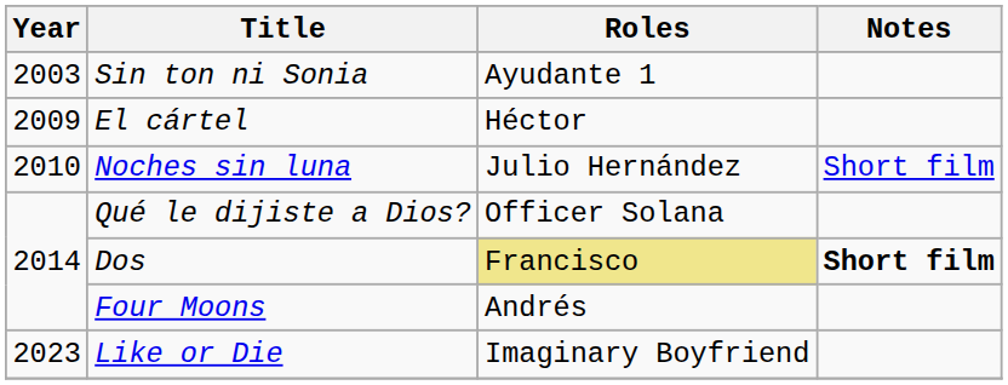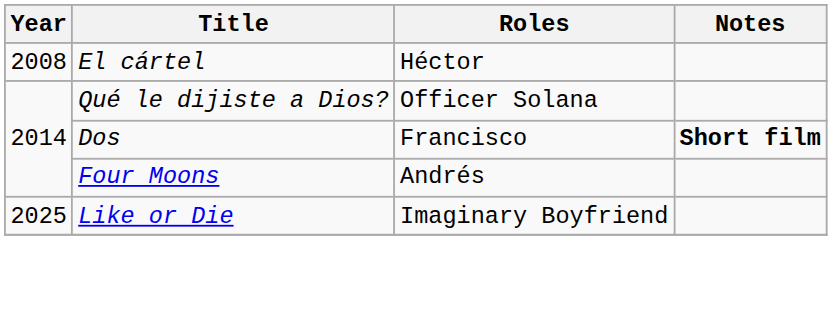 <table class="wikitable sortable">
 <tr>
 <th>Year</th>
 <th>Title</th>
 <th>Roles</th>
 <th>Notes</th>
 </tr>
 <tr>
-<td>2003</td>
-<td><em>Sin ton ni Sonia</em></td>
-<td>Ayudante 1</td>
-<td></td>
-</tr>
-<tr>
-<td>2009</td>
+<td>2008</td>
 <td><em>El cártel</em></td>
 <td>Héctor</td>
 <td></td>
-</tr>
-<tr>
-<td>2010</td>
-<td><em><a href='#'>Noches sin luna</a></em></td>
-<td>Julio Hernández</td>
-<td><a href='#'>Short film</a></td>
 </tr>
 <tr>
 <td rowspan="3">2014</td>
 <td><em>Qué le dijiste a Dios?</em></td>
 <td>Officer Solana</td>
 <td></td>
 </tr>
 <tr>
 <td><em>Dos</em></td>
-<td style="background: khaki;">Francisco</td>
+<td>Francisco</td>
 <td><strong>Short film</strong></td>
 </tr>
 <tr>
 <td><em><a href='#'>Four Moons</a></em></td>
 <td>Andrés</td>
 <td></td>
 </tr>
 <tr>
-<td>2023</td>
+<td>2025</td>
 <td><em><a href='#'>Like or Die</a></em></td>
 <td>Imaginary Boyfriend</td>
 <td></td>
 </tr>
 <tr>
 </tr>
 </table>
